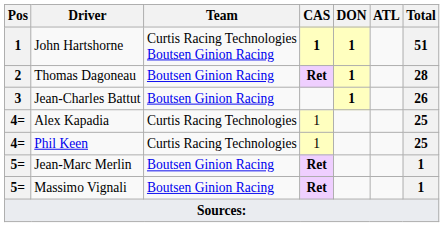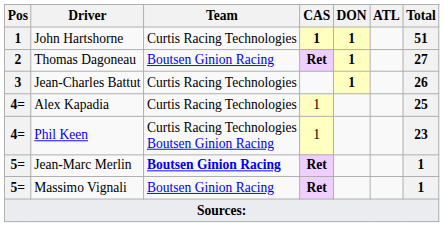 <table class="wikitable" style="font-size: 90%;">
 <tr>
 <th>Pos</th>
 <th>Driver</th>
 <th>Team</th>
 <th>CAS</th>
 <th>DON</th>
 <th>ATL</th>
 <th>Total</th>
 </tr>
 <tr>
 <th>1</th>
 <td> John Hartshorne</td>
-<td> Curtis Racing Technologies<br> <a href='#'>Boutsen Ginion Racing</a></td>
+<td> Curtis Racing Technologies</td>
 <td align="center" style="background:#FFFFBF;"><strong>1</strong></td>
 <td align="center" style="background:#FFFFBF;"><strong>1</strong></td>
 <td></td>
 <th align="center">51</th>
 </tr>
 <tr>
 <th>2</th>
 <td> Thomas Dagoneau</td>
 <td> <a href='#'>Boutsen Ginion Racing</a></td>
 <td align="center" style="background:#EFCFFF;"><strong>Ret</strong></td>
 <td align="center" style="background:#FFFFBF;"><strong>1</strong></td>
 <td></td>
-<th align="center">28</th>
+<th align="center">27</th>
 </tr>
 <tr>
 <th>3</th>
 <td> Jean-Charles Battut</td>
-<td> <a href='#'>Boutsen Ginion Racing</a></td>
+<td> Curtis Racing Technologies</td>
 <td></td>
 <td align="center" style="background:#FFFFBF;"><strong>1</strong></td>
 <td></td>
 <th align="center">26</th>
 </tr>
 <tr>
 <th>4=</th>
 <td> Alex Kapadia</td>
 <td> Curtis Racing Technologies</td>
 <td align="center" style="background:#FFFFBF;">1</td>
 <td></td>
 <td></td>
 <th align="center">25</th>
 </tr>
 <tr>
 <th>4=</th>
 <td> <a href='#'>Phil Keen</a></td>
-<td> Curtis Racing Technologies</td>
+<td> Curtis Racing Technologies<br> <a href='#'>Boutsen Ginion Racing</a></td>
 <td align="center" style="background:#FFFFBF;">1</td>
 <td></td>
 <td></td>
-<th align="center">25</th>
+<th align="center">23</th>
 </tr>
 <tr>
 <th>5=</th>
 <td> Jean-Marc Merlin</td>
-<td> <a href='#'>Boutsen Ginion Racing</a></td>
+<td><strong> <a href='#'>Boutsen Ginion Racing</a></strong></td>
 <td align="center" style="background:#EFCFFF;"><strong>Ret</strong></td>
 <td></td>
 <td></td>
 <th align="center">1</th>
 </tr>
 <tr>
 <th>5=</th>
 <td> Massimo Vignali</td>
 <td> <a href='#'>Boutsen Ginion Racing</a></td>
 <td align="center" style="background:#EFCFFF;"><strong>Ret</strong></td>
 <td></td>
 <td></td>
 <th align="center">1</th>
 </tr>
 <tr class="sortbottom">
 <td colspan="8" style="background-color:#EAECF0;text-align:center"><strong>Sources:</strong></td>
 </tr>
 </table>
